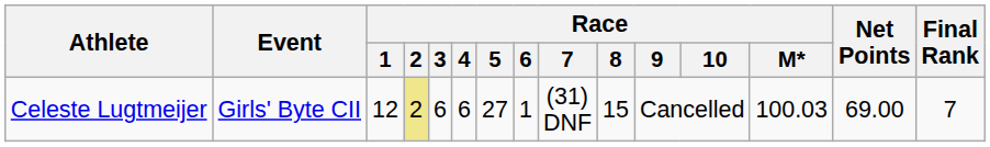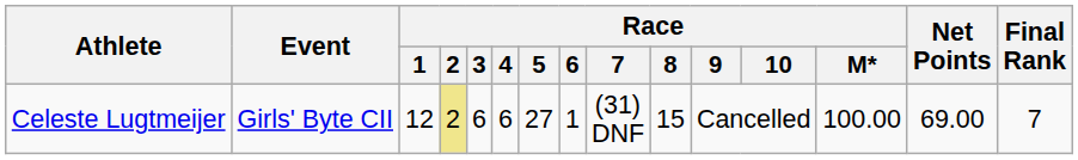 <table class="wikitable" style="font-size:90%">
 <tr>
 <th rowspan="2">Athlete</th>
 <th rowspan="2">Event</th>
 <th colspan=11>Race</th>
 <th rowspan=2>Net<br>Points</th>
 <th rowspan=2>Final <br>Rank</th>
 </tr>
 <tr style="font-size:95%">
 <th>1</th>
 <th>2</th>
 <th>3</th>
 <th>4</th>
 <th>5</th>
 <th>6</th>
 <th>7</th>
 <th>8</th>
 <th>9</th>
 <th>10</th>
 <th>M*</th>
 </tr>
 <tr align=center>
 <td align=left><a href='#'>Celeste Lugtmeijer</a></td>
 <td align=left><a href='#'>Girls' Byte CII</a></td>
 <td>12</td>
 <td style="background: khaki;">2</td>
 <td>6</td>
 <td>6</td>
 <td>27</td>
 <td>1</td>
 <td>(31)<br>DNF</td>
 <td>15</td>
 <td colspan=2>Cancelled</td>
-<td>100.03</td>
+<td>100.00</td>
 <td>69.00</td>
 <td>7</td>
 </tr>
 </table>
